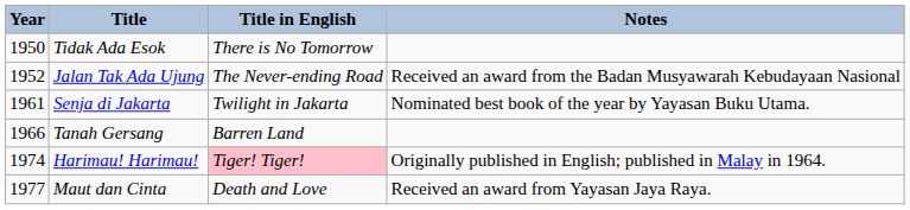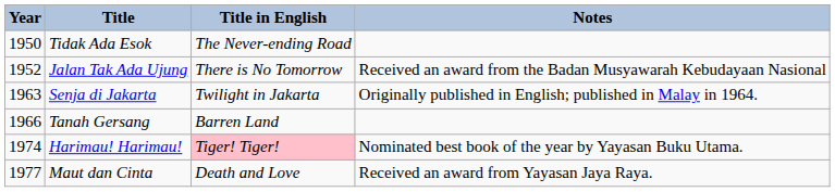 <table class="wikitable">
 <tr>
 <th style="background:#B0C4DE;">Year</th>
 <th style="background:#B0C4DE;">Title</th>
 <th style="background:#B0C4DE;">Title in English</th>
 <th style="background:#B0C4DE;">Notes</th>
 </tr>
 <tr>
 <td>1950</td>
 <td><em>Tidak Ada Esok</em></td>
-<td><em>There is No Tomorrow</em></td>
+<td><em>The Never-ending Road</em></td>
 <td></td>
 </tr>
 <tr>
 <td>1952</td>
 <td><em><a href='#'>Jalan Tak Ada Ujung</a></em></td>
-<td><em>The Never-ending Road</em></td>
+<td><em>There is No Tomorrow</em></td>
 <td>Received an award from the Badan Musyawarah Kebudayaan Nasional</td>
 </tr>
 <tr>
-<td>1961</td>
+<td>1963</td>
 <td><em><a href='#'>Senja di Jakarta</a></em></td>
 <td><em>Twilight in Jakarta</em></td>
-<td>Nominated best book of the year by Yayasan Buku Utama.</td>
+<td>Originally published in English; published in <a href='#'>Malay</a> in 1964.</td>
 </tr>
 <tr>
 <td>1966</td>
 <td><em>Tanah Gersang</em></td>
 <td><em>Barren Land</em></td>
 <td></td>
 </tr>
 <tr>
 <td>1974</td>
 <td><em><a href='#'>Harimau! Harimau!</a></em></td>
 <td style="background: pink;"><em>Tiger! Tiger!</em></td>
-<td>Originally published in English; published in <a href='#'>Malay</a> in 1964.</td>
+<td>Nominated best book of the year by Yayasan Buku Utama.</td>
 </tr>
 <tr>
 <td>1977</td>
 <td><em>Maut dan Cinta</em></td>
 <td><em>Death and Love</em></td>
 <td>Received an award from Yayasan Jaya Raya.</td>
 </tr>
 </table>
